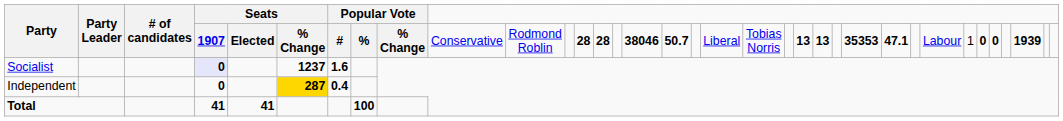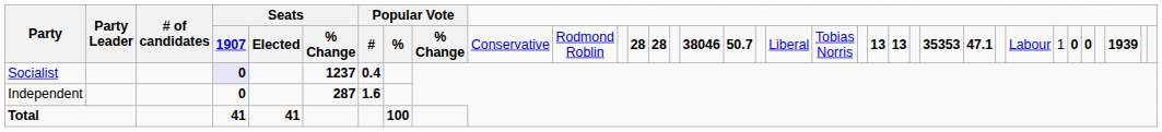 <table class="wikitable">
 <tr>
 <th rowspan=2 colspan=2>Party</th>
 <th rowspan=2>Party Leader</th>
 <th rowspan=2># of<br>candidates</th>
 <th colspan=3>Seats</th>
 <th colspan=3>Popular Vote</th>
 </tr>
 <tr>
 <th><a href='#'>1907</a></th>
 <th>Elected</th>
 <th>% Change</th>
 <th>#</th>
 <th>%</th>
 <th>% Change<br></th>
 <td><a href='#'>Conservative</a></td>
 <td align="center"><a href='#'>Rodmond Roblin</a></td>
 <td align="right"> </td>
 <td align="right"><strong>28</strong></td>
 <td align="right"><strong>28</strong></td>
 <td align="right"> </td>
 <td align="right"><strong>38046</strong></td>
 <td align="right"><strong>50.7</strong></td>
 <td align="right"> <br></td>
 <td><a href='#'>Liberal</a></td>
 <td align="center"><a href='#'>Tobias Norris</a></td>
 <td align="right"> </td>
 <td align="right"><strong>13</strong></td>
 <td align="right"><strong>13</strong></td>
 <td align="right"> </td>
 <td align="right"><strong>35353</strong></td>
 <td align="right"><strong>47.1</strong></td>
 <td align="right"> <br></td>
 <td colspan=2><a href='#'>Labour</a></td>
 <td align="right">1</td>
 <td align="right"><strong>0</strong></td>
 <td align="right"><strong>0</strong></td>
 <td align="right"> </td>
 <td align="right"><strong>1939</strong></td>
 <td align="right"></td>
 <td align="right"> </td>
 </tr>
 <tr>
 <td colspan=2><a href='#'>Socialist</a></td>
 <td align="right"> </td>
 <td align="right"> </td>
 <td align="right" style="background: lavender;"><strong>0</strong></td>
 <td align="right"> </td>
 <td align="right"><strong>1237</strong></td>
-<td align="right"><strong>1.6</strong></td>
+<td align="right"><strong>0.4</strong></td>
 <td align="right"> </td>
 </tr>
 <tr>
 <td colspan=2>Independent</td>
 <td align="right"> </td>
 <td align="right"> </td>
 <td align="right"><strong>0</strong></td>
 <td align="right"> </td>
-<td align="right" style="background: gold;"><strong>287</strong></td>
-<td align="right"><strong>0.4</strong></td>
+<td align="right"><strong>287</strong></td>
+<td align="right"><strong>1.6</strong></td>
 <td align="right"> </td>
 </tr>
 <tr>
 <td colspan=3><strong>Total</strong></td>
 <td align="right"> </td>
 <td align="right"><strong>41</strong></td>
 <td align="right"><strong>41</strong></td>
 <td align="right"> </td>
 <td align="right"> </td>
 <td align="right"><strong>100</strong></td>
 <td align="right"> </td>
 </tr>
 </table>
